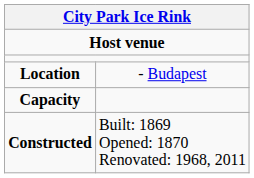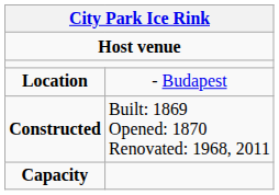 <table class=wikitable style=text-align:center>
 <tr>
 <th colspan=2><a href='#'>City Park Ice Rink</a></th>
 </tr>
 <tr>
 <td colspan=2><strong>Host venue</strong></td>
 </tr>
 <tr>
 <td colspan=2></td>
 </tr>
 <tr>
 <td><strong>Location</strong></td>
 <td> - <a href='#'>Budapest</a></td>
 </tr>
 <tr>
+<td><strong>Constructed</strong></td>
+<td align=left>Built: 1869 <br> Opened: 1870 <br> Renovated: 1968, 2011</td>
+</tr>
+<tr>
 <td><strong>Capacity</strong></td>
 <td></td>
 </tr>
-<tr>
-<td><strong>Constructed</strong></td>
-<td align=left>Built: 1869 <br> Opened: 1870 <br> Renovated: 1968, 2011</td>
-</tr>
 </table>
